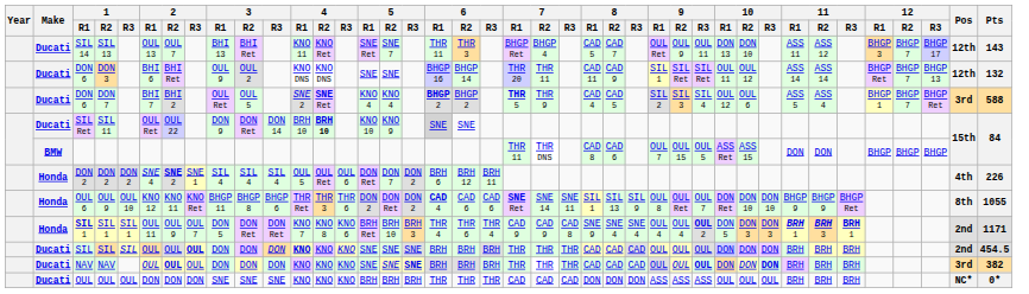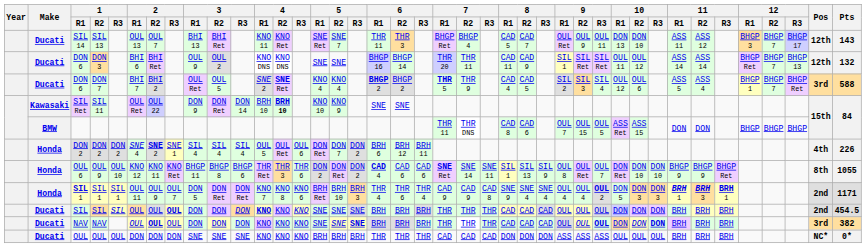 <table class="wikitable" style="text-align:center; font-size:85%;">
 <tr>
 <th rowspan="2">Year</th>
 <th rowspan="2">Make</th>
 <th colspan="3">1</th>
 <th colspan="3">2</th>
 <th colspan="3">3</th>
 <th colspan="3">4</th>
 <th colspan="3">5</th>
 <th colspan="3">6</th>
 <th colspan="3">7</th>
 <th colspan="3">8</th>
 <th colspan="3">9</th>
 <th colspan="3">10</th>
 <th colspan="3">11</th>
 <th colspan="3">12</th>
 <th rowspan="2">Pos</th>
 <th rowspan="2">Pts</th>
 </tr>
 <tr>
 <th>R1</th>
 <th>R2</th>
 <th>R3</th>
 <th>R1</th>
 <th>R2</th>
 <th>R3</th>
 <th>R1</th>
 <th>R2</th>
 <th>R3</th>
 <th>R1</th>
 <th>R2</th>
 <th>R3</th>
 <th>R1</th>
 <th>R2</th>
 <th>R3</th>
 <th>R1</th>
 <th>R2</th>
 <th>R3</th>
 <th>R1</th>
 <th>R2</th>
 <th>R3</th>
 <th>R1</th>
 <th>R2</th>
 <th>R3</th>
 <th>R1</th>
 <th>R2</th>
 <th>R3</th>
 <th>R1</th>
 <th>R2</th>
 <th>R3</th>
 <th>R1</th>
 <th>R2</th>
 <th>R3</th>
 <th>R1</th>
 <th>R2</th>
 <th>R3</th>
 </tr>
 <tr>
 <th></th>
 <th><a href='#'>Ducati</a></th>
 <td style="background:#DFFFDF;"><a href='#'>SIL</a><br><small>14</small></td>
 <td style="background:#DFFFDF;"><a href='#'>SIL</a><br><small>13</small></td>
 <td></td>
 <td style="background:#DFFFDF;"><a href='#'>OUL</a><br><small>13</small></td>
 <td style="background:#DFFFDF;"><a href='#'>OUL</a><br><small>7</small></td>
 <td></td>
 <td style="background:#DFFFDF;"><a href='#'>BHI</a><br><small>13</small></td>
 <td style="background:#EFCFFF;"><a href='#'>BHI</a><br><small>Ret</small></td>
 <td></td>
 <td style="background:#DFFFDF;"><a href='#'>KNO</a><br><small>11</small></td>
 <td style="background:#EFCFFF;"><a href='#'>KNO</a><br><small>Ret</small></td>
 <td></td>
 <td style="background:#EFCFFF;"><a href='#'>SNE</a><br><small>Ret</small></td>
 <td style="background:#DFFFDF;"><a href='#'>SNE</a><br><small>7</small></td>
 <td></td>
 <td style="background:#DFFFDF;"><a href='#'>THR</a><br><small>11</small></td>
 <td style="background:#FFDF9F;"><a href='#'>THR</a><br><small>3</small></td>
 <td></td>
 <td style="background:#EFCFFF;"><a href='#'>BHGP</a><br><small>Ret</small></td>
 <td style="background:#DFFFDF;"><a href='#'>BHGP</a><br><small>4</small></td>
 <td></td>
 <td style="background:#DFFFDF;"><a href='#'>CAD</a><br><small>5</small></td>
 <td style="background:#DFFFDF;"><a href='#'>CAD</a><br><small>7</small></td>
 <td></td>
 <td style="background:#EFCFFF;"><a href='#'>OUL</a><br><small>Ret</small></td>
 <td style="background:#DFFFDF;"><a href='#'>OUL</a><br><small>9</small></td>
 <td style="background:#DFFFDF;"><a href='#'>OUL</a><br><small>11</small></td>
 <td style="background:#DFFFDF;"><a href='#'>DON</a><br><small>13</small></td>
 <td style="background:#DFFFDF;"><a href='#'>DON</a><br><small>10</small></td>
 <td></td>
 <td style="background:#DFFFDF;"><a href='#'>ASS</a><br><small>11</small></td>
 <td style="background:#DFFFDF;"><a href='#'>ASS</a><br><small>12</small></td>
 <td></td>
 <td style="background:#FFDF9F;"><a href='#'>BHGP</a><br><small>3</small></td>
 <td style="background:#DFFFDF;"><a href='#'>BHGP</a><br><small>7</small></td>
 <td style="background:#CFCFFF;"><a href='#'>BHGP</a><br><small>17</small></td>
 <th>12th</th>
 <th>143</th>
 </tr>
 <tr>
 <th></th>
 <th><a href='#'>Ducati</a></th>
 <td style="background:#DFFFDF;"><a href='#'>DON</a><br><small>6</small></td>
 <td style="background:#FFDF9F;"><a href='#'>DON</a><br><small>3</small></td>
 <td></td>
 <td style="background:#DFFFDF;"><a href='#'>BHI</a><br><small>6</small></td>
 <td style="background:#EFCFFF;"><a href='#'>BHI</a><br><small>Ret</small></td>
 <td></td>
 <td style="background:#DFFFDF;"><a href='#'>OUL</a><br><small>9</small></td>
 <td style="background:#DFDFDF;"><a href='#'>OUL</a><br><small>2</small></td>
 <td></td>
 <td style="background:#FFFFFF;"><a href='#'>KNO</a><br><small>DNS</small></td>
 <td style="background:#FFFFFF;"><a href='#'>KNO</a><br><small>DNS</small></td>
 <td></td>
 <td><a href='#'>SNE</a></td>
 <td><a href='#'>SNE</a></td>
 <td></td>
 <td style="background:#CFCFFF;"><a href='#'>BHGP</a><br><small>16</small></td>
 <td style="background:#DFFFDF;"><a href='#'>BHGP</a><br><small>14</small></td>
 <td></td>
 <td style="background:#CFCFFF;"><a href='#'>THR</a><br><small>20</small></td>
 <td style="background:#DFFFDF;"><a href='#'>THR</a><br><small>11</small></td>
 <td></td>
 <td style="background:#DFFFDF;"><a href='#'>CAD</a><br><small>11</small></td>
 <td style="background:#DFFFDF;"><a href='#'>CAD</a><br><small>9</small></td>
 <td></td>
 <td style="background:#FFFFBF;"><a href='#'>SIL</a><br><small>1</small></td>
 <td style="background:#EFCFFF;"><a href='#'>SIL</a><br><small>Ret</small></td>
 <td style="background:#EFCFFF;"><a href='#'>SIL</a><br><small>Ret</small></td>
 <td style="background:#DFFFDF;"><a href='#'>OUL</a><br><small>11</small></td>
 <td style="background:#DFFFDF;"><a href='#'>OUL</a><br><small>12</small></td>
 <td></td>
 <td style="background:#DFFFDF;"><a href='#'>ASS</a><br><small>14</small></td>
 <td style="background:#DFFFDF;"><a href='#'>ASS</a><br><small>14</small></td>
 <td></td>
 <td style="background:#EFCFFF;"><a href='#'>BHGP</a><br><small>Ret</small></td>
 <td style="background:#DFFFDF;"><a href='#'>BHGP</a><br><small>7</small></td>
 <td style="background:#DFFFDF;"><a href='#'>BHGP</a><br><small>13</small></td>
 <th style="background:#;">12th</th>
 <th style="background:#;">132</th>
 </tr>
 <tr>
 <th></th>
 <th><a href='#'>Ducati</a></th>
 <td style="background:#DFFFDF;"><a href='#'>DON</a><br><small>6</small></td>
 <td style="background:#DFFFDF;"><a href='#'>DON</a><br><small>7</small></td>
 <td></td>
 <td style="background:#DFFFDF;"><a href='#'>BHI</a><br><small>7</small></td>
 <td style="background:#DFDFDF;"><a href='#'>BHI</a><br><small>2</small></td>
 <td></td>
 <td style="background:#EFCFFF;"><a href='#'>OUL</a><br><small>Ret</small></td>
 <td style="background:#DFFFDF;"><a href='#'>OUL</a><br><small>5</small></td>
 <td></td>
 <td style="background:#DFDFDF;"><em><a href='#'>SNE</a></em><br><small>2</small></td>
 <td style="background:#EFCFFF;"><strong><a href='#'>SNE</a></strong><br><small>Ret</small></td>
 <td></td>
 <td style="background:#DFFFDF;"><a href='#'>KNO</a><br><small>4</small></td>
 <td style="background:#DFFFDF;"><a href='#'>KNO</a><br><small>4</small></td>
 <td></td>
 <td style="background:#DFDFDF;"><strong><a href='#'>BHGP</a></strong><br><small>2</small></td>
 <td style="background:#DFDFDF;"><a href='#'>BHGP</a><br><small>2</small></td>
 <td></td>
 <td style="background:#DFFFDF;"><strong><a href='#'>THR</a></strong><br><small>5</small></td>
 <td style="background:#DFFFDF;"><a href='#'>THR</a><br><small>9</small></td>
 <td></td>
 <td style="background:#DFFFDF;"><a href='#'>CAD</a><br><small>4</small></td>
 <td style="background:#DFFFDF;"><a href='#'>CAD</a><br><small>5</small></td>
 <td></td>
 <td style="background:#DFDFDF;"><a href='#'>SIL</a><br><small>2</small></td>
 <td style="background:#FFDF9F;"><a href='#'>SIL</a><br><small>3</small></td>
 <td style="background:#DFFFDF;"><a href='#'>SIL</a><br><small>4</small></td>
 <td style="background:#DFFFDF;"><a href='#'>OUL</a><br><small>12</small></td>
 <td style="background:#DFFFDF;"><a href='#'>OUL</a><br><small>6</small></td>
 <td></td>
 <td style="background:#DFFFDF;"><a href='#'>ASS</a><br><small>5</small></td>
 <td style="background:#DFFFDF;"><a href='#'>ASS</a><br><small>4</small></td>
 <td></td>
 <td style="background:#FFFFBF;"><a href='#'>BHGP</a><br><small>1</small></td>
 <td style="background:#DFFFDF;"><a href='#'>BHGP</a><br><small>7</small></td>
 <td style="background:#EFCFFF;"><a href='#'>BHGP</a><br><small>Ret</small></td>
 <th style="background:#FFDF9F;">3rd</th>
 <th style="background:#FFDF9F;">588</th>
 </tr>
 <tr>
 <th rowspan="2"></th>
-<th><a href='#'>Ducati</a></th>
+<th><a href='#'>Kawasaki</a></th>
 <td style="background:#EFCFFF;"><a href='#'>SIL</a><br><small>Ret</small></td>
 <td style="background:#DFFFDF;"><a href='#'>SIL</a><br><small>11</small></td>
 <td></td>
 <td style="background:#EFCFFF;"><a href='#'>OUL</a><br><small>Ret</small></td>
 <td style="background:#CFCFFF;"><a href='#'>OUL</a><br><small>22</small></td>
 <td></td>
 <td style="background:#DFFFDF;"><a href='#'>DON</a><br><small>9</small></td>
 <td style="background:#EFCFFF;"><a href='#'>DON</a><br><small>Ret</small></td>
 <td style="background:#DFFFDF;"><a href='#'>DON</a><br><small>14</small></td>
 <td style="background:#DFFFDF;"><a href='#'>BRH</a><br><small>10</small></td>
 <td style="background:#DFFFDF;"><strong><a href='#'>BRH</a><br><small>10</small></strong></td>
 <td></td>
 <td style="background:#DFFFDF;"><a href='#'>KNO</a><br><small>10</small></td>
 <td style="background:#DFFFDF;"><a href='#'>KNO</a><br><small>9</small></td>
 <td></td>
-<td style="background: lightgrey;"><a href='#'>SNE</a></td>
+<td><a href='#'>SNE</a></td>
 <td><a href='#'>SNE</a></td>
 <td></td>
 <td></td>
 <td></td>
 <td></td>
 <td></td>
 <td></td>
 <td></td>
 <td></td>
 <td></td>
 <td></td>
 <td></td>
 <td></td>
 <td></td>
 <td></td>
 <td></td>
 <td></td>
 <td></td>
 <td></td>
 <td></td>
 <th rowspan="2">15th</th>
 <th rowspan="2">84</th>
 </tr>
 <tr>
 <th><a href='#'>BMW</a></th>
 <td></td>
 <td></td>
 <td></td>
 <td></td>
 <td></td>
 <td></td>
 <td></td>
 <td></td>
 <td></td>
 <td></td>
 <td></td>
 <td></td>
 <td></td>
 <td></td>
 <td></td>
 <td></td>
 <td></td>
 <td></td>
 <td style="background:#DFFFDF;"><a href='#'>THR</a><br><small>11</small></td>
 <td style="background:#FFFFFF;"><a href='#'>THR</a><br><small>DNS</small></td>
 <td></td>
 <td style="background:#DFFFDF;"><a href='#'>CAD</a><br><small>8</small></td>
 <td style="background:#DFFFDF;"><a href='#'>CAD</a><br><small>6</small></td>
 <td></td>
 <td style="background:#DFFFDF;"><a href='#'>OUL</a><br><small>7</small></td>
 <td style="background:#DFFFDF;"><a href='#'>OUL</a><br><small>15</small></td>
 <td style="background:#DFFFDF;"><a href='#'>OUL</a><br><small>5</small></td>
 <td style="background:#EFCFFF;"><a href='#'>ASS</a><br><small>Ret</small></td>
 <td style="background:#DFFFDF;"><a href='#'>ASS</a><br><small>15</small></td>
 <td></td>
 <td><a href='#'>DON</a></td>
 <td><a href='#'>DON</a></td>
 <td></td>
 <td><a href='#'>BHGP</a></td>
 <td><a href='#'>BHGP</a></td>
 <td><a href='#'>BHGP</a></td>
 </tr>
 <tr>
 <th></th>
 <th><a href='#'>Honda</a></th>
 <td style="background:#DFDFDF;"><a href='#'>DON</a><br><small>2</small></td>
 <td style="background:#DFDFDF;"><a href='#'>DON</a><br><small>2</small></td>
 <td style="background:#DFDFDF;"><a href='#'>DON</a><br><small>2</small></td>
 <td style="background:#DFFFDF;"><em><a href='#'>SNE</a></em><br><small>4</small></td>
 <td style="background:#DFDFDF;"><strong><a href='#'>SNE</a></strong><br><small>2</small></td>
 <td style="background:#FFFFBF;"><a href='#'>SNE</a><br><small>1</small></td>
 <td style="background:#DFFFDF;"><a href='#'>SIL</a><br><small>4</small></td>
 <td style="background:#DFFFDF;"><a href='#'>SIL</a><br><small>4</small></td>
 <td style="background:#DFFFDF;"><a href='#'>SIL</a><br><small>4</small></td>
 <td style="background:#DFFFDF;"><a href='#'>OUL</a><br><small>5</small></td>
 <td style="background:#EFCFFF;"><a href='#'>OUL</a><br><small>Ret</small></td>
 <td style="background:#DFFFDF;"><a href='#'>OUL</a><br><small>6</small></td>
 <td style="background:#EFCFFF;"><a href='#'>DON</a><br><small>Ret</small></td>
 <td style="background:#DFFFDF;"><a href='#'>DON</a><br><small>7</small></td>
 <td style="background:#DFDFDF;"><a href='#'>DON</a><br><small>2</small></td>
 <td style="background:#DFFFDF;"><a href='#'>BRH</a><br><small>6</small></td>
 <td style="background:#DFFFDF;"><a href='#'>BRH</a><br><small>12</small></td>
 <td style="background:#DFFFDF;"><a href='#'>BRH</a><br><small>11</small></td>
 <td></td>
 <td></td>
 <td></td>
 <td></td>
 <td></td>
 <td></td>
 <td></td>
 <td></td>
 <td></td>
 <td></td>
 <td></td>
 <td></td>
 <td></td>
 <td></td>
 <td></td>
 <td></td>
 <td></td>
 <td></td>
 <th>4th</th>
 <th>226</th>
 </tr>
 <tr>
 <th></th>
 <th><a href='#'>Honda</a></th>
 <td style="background:#DFFFDF;"><a href='#'>OUL</a><br><small>6</small></td>
 <td style="background:#DFFFDF;"><a href='#'>OUL</a><br><small>9</small></td>
 <td style="background:#DFFFDF;"><a href='#'>OUL</a><br><small>10</small></td>
 <td style="background:#DFFFDF;"><a href='#'>KNO</a><br><small>12</small></td>
 <td style="background:#DFFFDF;"><a href='#'>KNO</a><br><small>11</small></td>
 <td style="background:#EFCFFF;"><a href='#'>KNO</a><br><small>Ret</small></td>
 <td style="background:#DFFFDF;"><a href='#'>BHGP</a><br><small>11</small></td>
 <td style="background:#DFFFDF;"><a href='#'>BHGP</a><br><small>8</small></td>
 <td style="background:#DFFFDF;"><a href='#'>BHGP</a><br><small>6</small></td>
 <td style="background:#EFCFFF;"><a href='#'>THR</a><br><small>Ret</small></td>
 <td style="background:#FFDF9F;"><a href='#'>THR</a><br><small>3</small></td>
 <td style="background:#DFFFDF;"><a href='#'>THR</a><br><small>6</small></td>
 <td style="background:#DFDFDF;"><a href='#'>DON</a><br><small>2</small></td>
 <td style="background:#EFCFFF;"><a href='#'>DON</a><br><small>Ret</small></td>
 <td style="background:#DFDFDF;"><a href='#'>DON</a><br><small>2</small></td>
 <td style="background:#DFFFDF;"><strong><a href='#'>CAD</a></strong><br><small>4</small></td>
 <td style="background:#DFFFDF;"><a href='#'>CAD</a><br><small>6</small></td>
 <td style="background:#DFFFDF;"><a href='#'>CAD</a><br><small>6</small></td>
 <td style="background:#EFCFFF;"><strong><a href='#'>SNE</a></strong><br><small>Ret</small></td>
 <td style="background:#DFFFDF;"><a href='#'>SNE</a><br><small>14</small></td>
 <td style="background:#DFFFDF;"><a href='#'>SNE</a><br><small>11</small></td>
 <td style="background:#FFFFBF;"><a href='#'>SIL</a><br><small>1</small></td>
 <td style="background:#DFFFDF;"><a href='#'>SIL</a><br><small>13</small></td>
 <td style="background:#DFFFDF;"><a href='#'>SIL</a><br><small>9</small></td>
 <td style="background:#DFFFDF;"><a href='#'>OUL</a><br><small>8</small></td>
 <td style="background:#EFCFFF;"><a href='#'>OUL</a><br><small>Ret</small></td>
 <td style="background:#DFFFDF;"><a href='#'>OUL</a><br><small>7</small></td>
 <td style="background:#EFCFFF;"><a href='#'>DON</a><br><small>Ret</small></td>
 <td style="background:#DFFFDF;"><a href='#'>DON</a><br><small>10</small></td>
 <td style="background:#DFFFDF;"><a href='#'>DON</a><br><small>10</small></td>
 <td style="background:#DFFFDF;"><a href='#'>BHGP</a><br><small>9</small></td>
 <td style="background:#DFFFDF;"><a href='#'>BHGP</a><br><small>9</small></td>
 <td style="background:#EFCFFF;"><a href='#'>BHGP</a><br><small>Ret</small></td>
 <td></td>
 <td></td>
 <td></td>
 <th>8th</th>
 <th>1055</th>
 </tr>
 <tr>
 <th></th>
 <th><a href='#'>Honda</a></th>
 <td style="background:#FFFFBF;"><strong><a href='#'>SIL</a></strong><br><small>1</small></td>
 <td style="background:#FFFFBF;"><a href='#'>SIL</a><br><small>1</small></td>
 <td style="background:#FFFFBF;"><a href='#'>SIL</a><br><small>1</small></td>
 <td style="background:#DFFFDF;"><a href='#'>OUL</a><br><small>11</small></td>
 <td style="background:#DFFFDF;"><a href='#'>OUL</a><br><small>9</small></td>
 <td style="background:#DFFFDF;"><a href='#'>OUL</a><br><small>7</small></td>
 <td style="background:#DFFFDF;"><a href='#'>DON</a><br><small>5</small></td>
 <td style="background:#EFCFFF;"><a href='#'>DON</a><br><small>Ret</small></td>
 <td style="background:#EFCFFF;"><a href='#'>DON</a><br><small>Ret</small></td>
 <td style="background:#DFFFDF;"><a href='#'>KNO</a><br><small>7</small></td>
 <td style="background:#DFFFDF;"><a href='#'>KNO</a><br><small>8</small></td>
 <td style="background:#DFFFDF;"><a href='#'>KNO</a><br><small>6</small></td>
 <td style="background:#EFCFFF;"><a href='#'>BRH</a><br><small>Ret</small></td>
 <td style="background:#DFFFDF;"><a href='#'>BRH</a><br><small>10</small></td>
 <td style="background:#FFDF9F;"><a href='#'>BRH</a><br><small>3</small></td>
 <td style="background:#DFFFDF;"><a href='#'>THR</a><br><small>4</small></td>
 <td style="background:#DFFFDF;"><a href='#'>THR</a><br><small>6</small></td>
 <td style="background:#DFFFDF;"><a href='#'>THR</a><br><small>4</small></td>
 <td style="background:#DFFFDF;"><a href='#'>CAD</a><br><small>9</small></td>
 <td style="background:#DFFFDF;"><a href='#'>CAD</a><br><small>9</small></td>
 <td style="background:#DFFFDF;"><a href='#'>CAD</a><br><small>8</small></td>
 <td style="background:#DFFFDF;"><a href='#'>SNE</a><br><small>9</small></td>
 <td style="background:#DFFFDF;"><a href='#'>SNE</a><br><small>4</small></td>
 <td style="background:#DFFFDF;"><a href='#'>SNE</a><br><small>4</small></td>
 <td style="background:#DFFFDF;"><a href='#'>OUL</a><br><small>4</small></td>
 <td style="background:#DFFFDF;"><a href='#'>OUL</a><br><small>4</small></td>
 <td style="background:#DFDFDF;"><strong><a href='#'>OUL</a></strong><br><small>2</small></td>
 <td style="background:#DFFFDF;"><a href='#'>DON</a><br><small>5</small></td>
 <td style="background:#FFDF9F;"><a href='#'>DON</a><br><small>3</small></td>
 <td style="background:#FFDF9F;"><a href='#'>DON</a><br><small>3</small></td>
 <td style="background:#FFFFBF;"><em> <strong><a href='#'>BRH</a></strong> </em><br><small>1</small></td>
 <td style="background:#FFDF9F;"><em> <strong><a href='#'>BRH</a></strong> </em><br><small>3</small></td>
 <td style="background:#FFFFBF;"><strong><a href='#'>BRH</a></strong><br><small>1</small></td>
 <td></td>
 <td></td>
 <td></td>
 <th style="background:#DFDFDF;">2nd</th>
 <th style="background:#DFDFDF;">1171</th>
 </tr>
 <tr>
 <th></th>
 <th><a href='#'>Ducati</a></th>
 <td style="background:#DFFFDF;"><a href='#'>SIL</a><br></td>
 <td style="background:#FFDF9F;"><a href='#'>SIL</a><br></td>
 <td style="background:#FFFFBF;"><em><a href='#'>SIL</a></em><br></td>
 <td style="background:#FFDF9F;"><a href='#'>OUL</a><br></td>
 <td style="background:#DFDFDF;"><a href='#'>OUL</a><br></td>
 <td style="background:#FFFFBF;"><strong><a href='#'>OUL</a></strong><br></td>
 <td style="background:#DFFFDF;"><a href='#'>DON</a><br></td>
 <td style="background:#EFCFFF;"><a href='#'>DON</a><br></td>
 <td style="background:#FFDF9F;"><em><a href='#'>DON</a></em><br></td>
 <td style="background:#FFFFBF;"><strong><a href='#'>KNO</a></strong><br></td>
 <td style="background:#EFCFFF;"><a href='#'>KNO</a><br></td>
 <td style="background:#FFFFBF;"><em><a href='#'>KNO</a></em><br></td>
 <td style="background:#DFFFDF;"><a href='#'>SNE</a><br></td>
 <td style="background:#DFFFDF;"><a href='#'>SNE</a><br></td>
 <td style="background:#DFDFDF;"><a href='#'>SNE</a><br></td>
 <td style="background:#DFFFDF;"><a href='#'>BRH</a><br></td>
 <td style="background:#DFFFDF;"><a href='#'>BRH</a><br></td>
 <td style="background:#DFDFDF;"><a href='#'>BRH</a><br></td>
 <td style="background:#DFFFDF;"><a href='#'>THR</a><br></td>
 <td style="background:#DFFFDF;"><a href='#'>THR</a><br></td>
 <td style="background:#DFFFDF;"><a href='#'>THR</a><br></td>
 <td style="background:#FFFFBF;"><a href='#'>CAD</a><br></td>
 <td style="background:#FFFFBF;"><a href='#'>CAD</a><br></td>
 <td style="background:#DFDFDF;"><a href='#'>CAD</a><br></td>
 <td style="background:#FFFFBF;"><a href='#'>OUL</a><br></td>
 <td style="background:#FFFFBF;"><a href='#'>OUL</a><br></td>
 <td style="background:#DFDFDF;"><a href='#'>OUL</a><br></td>
 <td style="background:#CFCFFF;"><a href='#'>DON</a><br></td>
 <td style="background:#EFCFFF;"><a href='#'>DON</a><br></td>
 <td style="background:#EFCFFF;"><a href='#'>DON</a><br></td>
 <td style="background:#DFFFDF;"><a href='#'>BRH</a><br></td>
 <td style="background:#FFFFBF;"><a href='#'>BRH</a><br></td>
 <td style="background:#FFFFBF;"><a href='#'>BRH</a><br></td>
 <td></td>
 <td></td>
 <td></td>
 <th style="background:#DFDFDF;">2nd</th>
 <th style="background:#DFDFDF;">454.5</th>
 </tr>
 <tr>
 <th></th>
 <th><a href='#'>Ducati</a></th>
 <td style="background:#DFFFDF;"><a href='#'>NAV</a><br></td>
 <td style="background:#DFFFDF;"><a href='#'>NAV</a><br></td>
 <td></td>
 <td style="background:#FFFFBF;"><em><a href='#'>OUL</a></em><br></td>
 <td style="background:#FFFFBF;"><strong><a href='#'>OUL</a></strong><br></td>
 <td style="background:#FFFFBF;"><a href='#'>OUL</a><br></td>
 <td style="background:#DFFFDF;"><a href='#'>DON</a><br></td>
 <td style="background:#FFFFBF;"><a href='#'>DON</a><br></td>
 <td style="background:#DFFFDF;"><a href='#'>DON</a><br></td>
 <td style="background:#EFCFFF;"><a href='#'>KNO</a><br></td>
 <td style="background:#DFFFDF;"><a href='#'>KNO</a><br></td>
 <td style="background:#DFFFDF;"><a href='#'>KNO</a><br></td>
 <td style="background:#DFFFDF;"><a href='#'>SNE</a><br></td>
 <td style="background:#FFFFBF;"><em><a href='#'>SNE</a></em><br></td>
 <td style="background:#FFFFBF;"><strong><a href='#'>SNE</a></strong><br></td>
 <td style="background:#DFDFDF;"><a href='#'>BRH</a><br></td>
 <td style="background:#DFDFDF;"><a href='#'>BRH</a><br></td>
 <td style="background:#DFFFDF;"><a href='#'>BRH</a><br></td>
 <td style="background:#DFFFDF;"><a href='#'>THR</a><br></td>
 <td style="background:#FFFFFF;"><a href='#'>THR</a><br></td>
 <td style="background:#DFFFDF;"><a href='#'>THR</a><br></td>
 <td style="background:#DFFFDF;"><a href='#'>CAD</a><br></td>
 <td style="background:#DFFFDF;"><a href='#'>CAD</a><br></td>
 <td style="background:#DFFFDF;"><a href='#'>CAD</a><br></td>
 <td style="background:#DFDFDF;"><a href='#'>OUL</a><br></td>
 <td style="background:#FFFFBF;"><em><a href='#'>OUL</a></em><br></td>
 <td style="background:#DFFFDF;"><strong><a href='#'>OUL</a></strong><br></td>
 <td style="background:#FFDF9F;"><a href='#'>DON</a><br></td>
 <td style="background:#FFFFBF;"><em><a href='#'>DON</a></em><br></td>
 <td style="background:#DFFFDF;"><strong><a href='#'>DON</a></strong><br></td>
 <td style="background:#EFCFFF;"><a href='#'>BRH</a><br></td>
 <td style="background:#DFFFDF;"><a href='#'>BRH</a><br></td>
 <td style="background:#DFFFDF;"><a href='#'>BRH</a><br></td>
 <td></td>
 <td></td>
 <td></td>
 <th style="background:#FFDF9F;">3rd</th>
 <th style="background:#FFDF9F;">382</th>
 </tr>
 <tr>
 <th></th>
 <th><a href='#'>Ducati</a></th>
 <td style="background:#;"><a href='#'>OUL</a><br></td>
 <td style="background:#;"><a href='#'>OUL</a><br></td>
 <td style="background:#;"><a href='#'>OUL</a><br></td>
 <td style="background:#;"><a href='#'>DON</a><br></td>
 <td style="background:#;"><a href='#'>DON</a><br></td>
 <td style="background:#;"><a href='#'>DON</a><br></td>
 <td style="background:#;"><a href='#'>SNE</a><br></td>
 <td style="background:#;"><a href='#'>SNE</a><br></td>
 <td style="background:#;"><a href='#'>SNE</a><br></td>
 <td style="background:#;"><a href='#'>KNO</a><br></td>
 <td style="background:#;"><a href='#'>KNO</a><br></td>
 <td style="background:#;"><a href='#'>KNO</a><br></td>
 <td style="background:#;"><a href='#'>BRH</a><br></td>
 <td style="background:#;"><a href='#'>BRH</a><br></td>
 <td style="background:#;"><a href='#'>BRH</a><br></td>
 <td style="background:#;"><a href='#'>THR</a><br></td>
 <td style="background:#;"><a href='#'>THR</a><br></td>
 <td style="background:#;"><a href='#'>THR</a><br></td>
 <td style="background:#;"><a href='#'>CAD</a><br></td>
 <td style="background:#;"><a href='#'>CAD</a><br></td>
 <td style="background:#;"><a href='#'>CAD</a><br></td>
 <td style="background:#;"><a href='#'>DON</a><br></td>
 <td style="background:#;"><a href='#'>DON</a><br></td>
 <td style="background:#;"><a href='#'>DON</a><br></td>
 <td style="background:#;"><a href='#'>ASS</a><br></td>
 <td style="background:#;"><a href='#'>ASS</a><br></td>
 <td style="background:#;"><a href='#'>ASS</a><br></td>
 <td style="background:#;"><a href='#'>OUL</a><br></td>
 <td style="background:#;"><a href='#'>OUL</a><br></td>
 <td style="background:#;"><a href='#'>OUL</a><br></td>
 <td style="background:#;"><a href='#'>BRH</a><br></td>
 <td style="background:#;"><a href='#'>BRH</a><br></td>
 <td style="background:#;"><a href='#'>BRH</a><br></td>
 <td></td>
 <td></td>
 <td></td>
 <th>NC*</th>
 <th>0*</th>
 </tr>
 </table>
